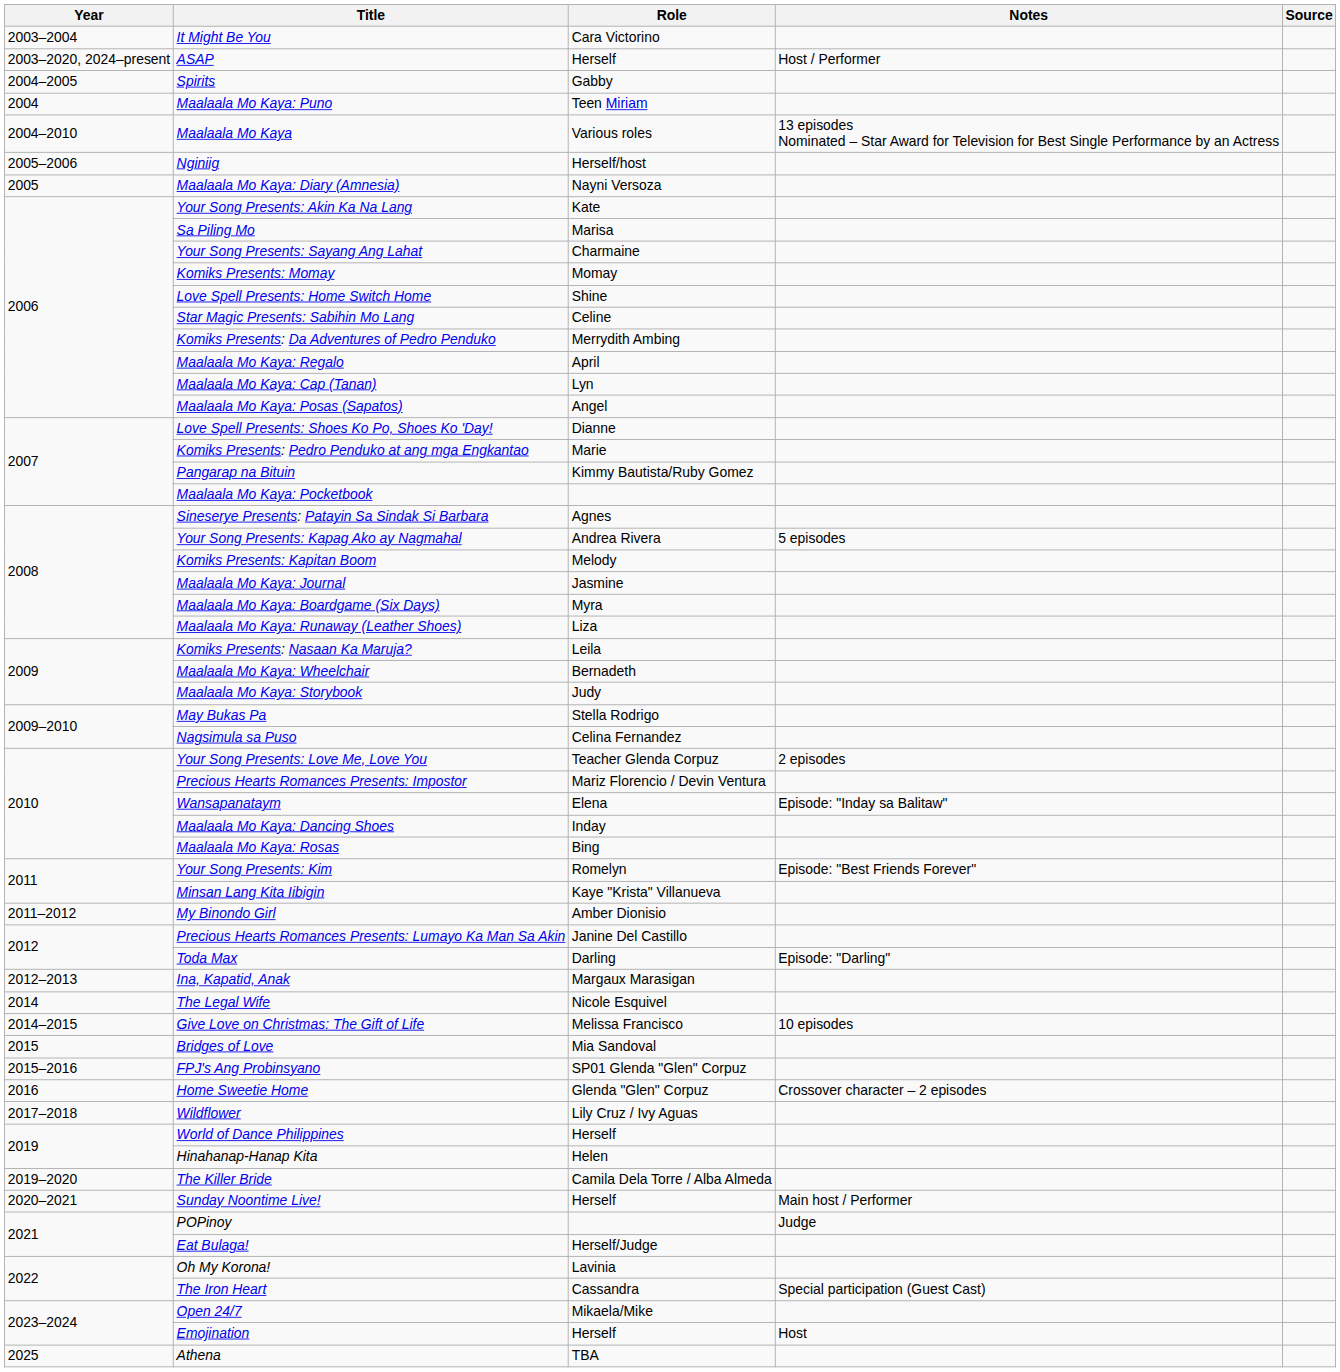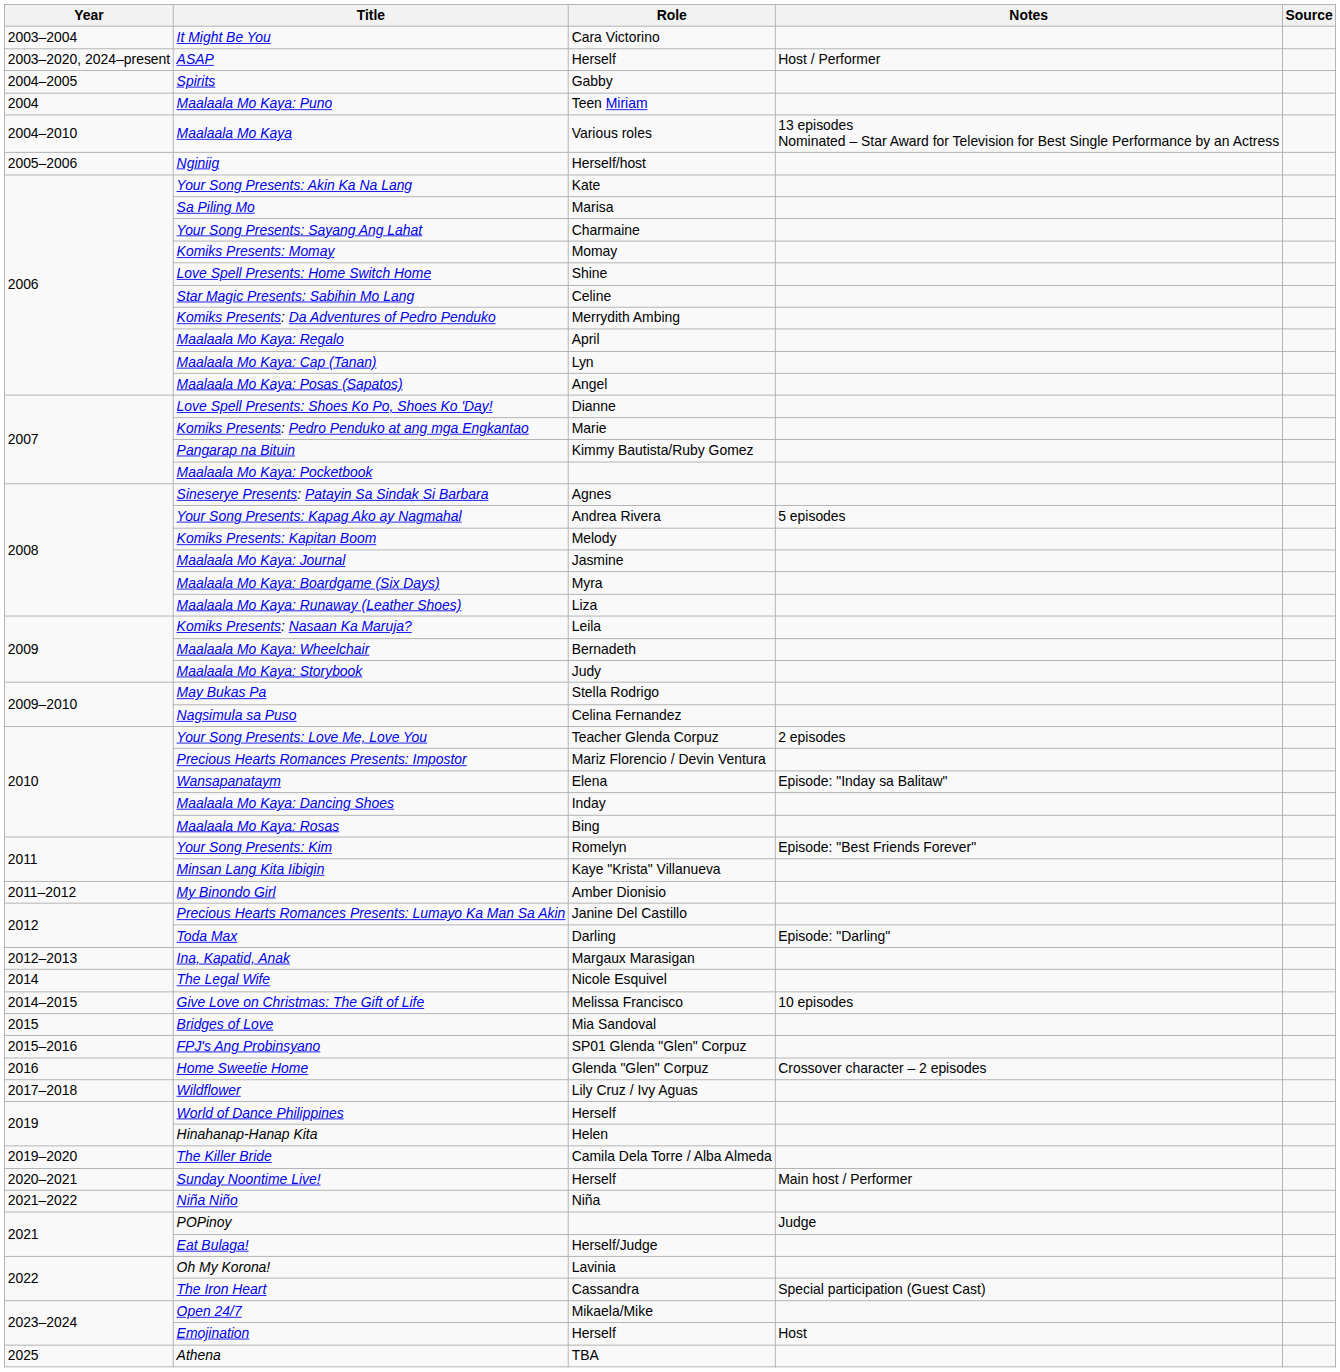 <table class="wikitable sortable">
 <tr>
 <th>Year</th>
 <th>Title</th>
 <th>Role</th>
 <th>Notes</th>
 <th>Source</th>
 </tr>
 <tr>
 <td>2003–2004</td>
 <td><em><a href='#'>It Might Be You</a></em></td>
 <td>Cara Victorino</td>
 <td></td>
 <td></td>
 </tr>
 <tr>
 <td>2003–2020, 2024–present</td>
 <td><em><a href='#'>ASAP</a></em></td>
 <td>Herself</td>
 <td>Host / Performer</td>
 <td></td>
 </tr>
 <tr>
 <td>2004–2005</td>
 <td><em><a href='#'>Spirits</a></em></td>
 <td>Gabby</td>
 <td></td>
 <td></td>
 </tr>
 <tr>
 <td>2004</td>
 <td><em><a href='#'>Maalaala Mo Kaya: Puno</a></em></td>
 <td>Teen <a href='#'>Miriam</a></td>
 <td></td>
 <td></td>
 </tr>
 <tr>
 <td>2004–2010</td>
 <td><em><a href='#'>Maalaala Mo Kaya</a></em></td>
 <td>Various roles</td>
 <td>13 episodes<br>Nominated – Star Award for Television for Best Single Performance by an Actress </td>
 <td></td>
 </tr>
 <tr>
 <td>2005–2006</td>
 <td><em><a href='#'>Nginiig</a></em></td>
 <td>Herself/host</td>
-<td></td>
-<td></td>
-</tr>
-<tr>
-<td>2005</td>
-<td><em><a href='#'>Maalaala Mo Kaya: Diary (Amnesia)</a></em></td>
-<td>Nayni Versoza</td>
 <td></td>
 <td></td>
 </tr>
 <tr>
 <td rowspan="10">2006</td>
 <td><em><a href='#'>Your Song Presents: Akin Ka Na Lang</a></em></td>
 <td>Kate</td>
 <td></td>
 <td></td>
 </tr>
 <tr>
 <td><em><a href='#'>Sa Piling Mo</a></em></td>
 <td>Marisa</td>
 <td></td>
 <td></td>
 </tr>
 <tr>
 <td><em><a href='#'>Your Song Presents: Sayang Ang Lahat</a></em></td>
 <td>Charmaine</td>
 <td></td>
 <td></td>
 </tr>
 <tr>
 <td><em><a href='#'>Komiks Presents: Momay</a></em></td>
 <td>Momay</td>
 <td></td>
 <td></td>
 </tr>
 <tr>
 <td><em><a href='#'>Love Spell Presents: Home Switch Home</a></em></td>
 <td>Shine</td>
 <td></td>
 <td></td>
 </tr>
 <tr>
 <td><em><a href='#'>Star Magic Presents: Sabihin Mo Lang</a></em></td>
 <td>Celine</td>
 <td></td>
 <td></td>
 </tr>
 <tr>
 <td><em><a href='#'>Komiks Presents</a>: <a href='#'>Da Adventures of Pedro Penduko</a></em></td>
 <td>Merrydith Ambing</td>
 <td></td>
 <td></td>
 </tr>
 <tr>
 <td><em><a href='#'>Maalaala Mo Kaya: Regalo</a></em></td>
 <td>April</td>
 <td></td>
 <td></td>
 </tr>
 <tr>
 <td><em><a href='#'>Maalaala Mo Kaya: Cap (Tanan)</a></em></td>
 <td>Lyn</td>
 <td></td>
 <td></td>
 </tr>
 <tr>
 <td><em><a href='#'>Maalaala Mo Kaya: Posas (Sapatos)</a></em></td>
 <td>Angel</td>
 <td></td>
 <td></td>
 </tr>
 <tr>
 <td rowspan="4">2007</td>
 <td><em><a href='#'>Love Spell Presents: Shoes Ko Po, Shoes Ko 'Day!</a></em></td>
 <td>Dianne</td>
 <td></td>
 <td></td>
 </tr>
 <tr>
 <td><em><a href='#'>Komiks Presents</a>: <a href='#'>Pedro Penduko at ang mga Engkantao</a></em></td>
 <td>Marie</td>
 <td></td>
 <td></td>
 </tr>
 <tr>
 <td><em><a href='#'>Pangarap na Bituin</a></em></td>
 <td>Kimmy Bautista/Ruby Gomez</td>
 <td></td>
 <td></td>
 </tr>
 <tr>
 <td><em><a href='#'>Maalaala Mo Kaya: Pocketbook</a></em></td>
 <td></td>
 <td></td>
 <td></td>
 </tr>
 <tr>
 <td rowspan="6">2008</td>
 <td><em><a href='#'>Sineserye Presents</a>: <a href='#'>Patayin Sa Sindak Si Barbara</a></em></td>
 <td>Agnes</td>
 <td></td>
 <td></td>
 </tr>
 <tr>
 <td><em><a href='#'>Your Song Presents: Kapag Ako ay Nagmahal</a></em></td>
 <td>Andrea Rivera</td>
 <td>5 episodes</td>
 <td></td>
 </tr>
 <tr>
 <td><em><a href='#'>Komiks Presents: Kapitan Boom</a></em></td>
 <td>Melody</td>
 <td></td>
 <td></td>
 </tr>
 <tr>
 <td><em><a href='#'>Maalaala Mo Kaya: Journal</a></em></td>
 <td>Jasmine</td>
 <td></td>
 <td></td>
 </tr>
 <tr>
 <td><em><a href='#'>Maalaala Mo Kaya: Boardgame (Six Days)</a></em></td>
 <td>Myra</td>
 <td></td>
 <td></td>
 </tr>
 <tr>
 <td><em><a href='#'>Maalaala Mo Kaya: Runaway (Leather Shoes)</a></em></td>
 <td>Liza</td>
 <td></td>
 <td></td>
 </tr>
 <tr>
 <td rowspan="3">2009</td>
 <td><em><a href='#'>Komiks Presents</a>: <a href='#'>Nasaan Ka Maruja?</a></em></td>
 <td>Leila</td>
 <td></td>
 <td></td>
 </tr>
 <tr>
 <td><em><a href='#'>Maalaala Mo Kaya: Wheelchair</a></em></td>
 <td>Bernadeth</td>
 <td></td>
 <td></td>
 </tr>
 <tr>
 <td><em><a href='#'>Maalaala Mo Kaya: Storybook</a></em></td>
 <td>Judy</td>
 <td></td>
 <td></td>
 </tr>
 <tr>
 <td rowspan="2">2009–2010</td>
 <td><em><a href='#'>May Bukas Pa</a></em></td>
 <td>Stella Rodrigo</td>
 <td></td>
 <td></td>
 </tr>
 <tr>
 <td><em><a href='#'>Nagsimula sa Puso</a></em></td>
 <td>Celina Fernandez</td>
 <td></td>
 <td></td>
 </tr>
 <tr>
 <td rowspan="5">2010</td>
 <td><em><a href='#'>Your Song Presents: Love Me, Love You</a></em></td>
 <td>Teacher Glenda Corpuz</td>
 <td>2 episodes</td>
 <td></td>
 </tr>
 <tr>
 <td><em><a href='#'>Precious Hearts Romances Presents: Impostor</a></em></td>
 <td>Mariz Florencio / Devin Ventura</td>
 <td></td>
 <td></td>
 </tr>
 <tr>
 <td><em><a href='#'>Wansapanataym</a></em></td>
 <td>Elena</td>
 <td>Episode: "Inday sa Balitaw"</td>
 <td></td>
 </tr>
 <tr>
 <td><em><a href='#'>Maalaala Mo Kaya: Dancing Shoes</a></em></td>
 <td>Inday</td>
 <td></td>
 <td></td>
 </tr>
 <tr>
 <td><em><a href='#'>Maalaala Mo Kaya: Rosas</a></em></td>
 <td>Bing</td>
 <td></td>
 <td></td>
 </tr>
 <tr>
 <td rowspan="2">2011</td>
 <td><em><a href='#'>Your Song Presents: Kim</a></em></td>
 <td>Romelyn</td>
 <td>Episode: "Best Friends Forever"</td>
 <td></td>
 </tr>
 <tr>
 <td><em><a href='#'>Minsan Lang Kita Iibigin</a></em></td>
 <td>Kaye "Krista" Villanueva</td>
 <td></td>
 <td></td>
 </tr>
 <tr>
 <td>2011–2012</td>
 <td><em><a href='#'>My Binondo Girl</a></em></td>
 <td>Amber Dionisio</td>
 <td></td>
 <td></td>
 </tr>
 <tr>
 <td rowspan="2">2012</td>
 <td><em><a href='#'>Precious Hearts Romances Presents: Lumayo Ka Man Sa Akin</a></em></td>
 <td>Janine Del Castillo</td>
 <td></td>
 <td></td>
 </tr>
 <tr>
 <td><em><a href='#'>Toda Max</a></em></td>
 <td>Darling</td>
 <td>Episode: "Darling"</td>
 <td></td>
 </tr>
 <tr>
 <td>2012–2013</td>
 <td><em><a href='#'>Ina, Kapatid, Anak</a></em></td>
 <td>Margaux Marasigan</td>
 <td></td>
 <td></td>
 </tr>
 <tr>
 <td>2014</td>
 <td><em><a href='#'>The Legal Wife</a></em></td>
 <td>Nicole Esquivel</td>
 <td></td>
 <td></td>
 </tr>
 <tr>
 <td>2014–2015</td>
 <td><em><a href='#'>Give Love on Christmas: The Gift of Life</a></em></td>
 <td>Melissa Francisco</td>
 <td>10 episodes</td>
 <td></td>
 </tr>
 <tr>
 <td>2015</td>
 <td><em><a href='#'>Bridges of Love</a></em></td>
 <td>Mia Sandoval</td>
 <td></td>
 <td></td>
 </tr>
 <tr>
 <td>2015–2016</td>
 <td><em><a href='#'>FPJ's Ang Probinsyano</a></em></td>
 <td>SP01 Glenda "Glen" Corpuz</td>
 <td></td>
 <td></td>
 </tr>
 <tr>
 <td>2016</td>
 <td><em><a href='#'>Home Sweetie Home</a></em></td>
 <td>Glenda "Glen" Corpuz</td>
 <td>Crossover character – 2 episodes</td>
 <td></td>
 </tr>
 <tr>
 <td>2017–2018</td>
 <td><em><a href='#'>Wildflower</a></em></td>
 <td>Lily Cruz / Ivy Aguas</td>
 <td></td>
 <td></td>
 </tr>
 <tr>
 <td rowspan="2">2019</td>
 <td><em><a href='#'>World of Dance Philippines</a></em></td>
 <td>Herself</td>
 <td></td>
 <td></td>
 </tr>
 <tr>
 <td><em>Hinahanap-Hanap Kita</em></td>
 <td>Helen</td>
 <td></td>
 <td></td>
 </tr>
 <tr>
 <td>2019–2020</td>
 <td><em><a href='#'>The Killer Bride</a></em></td>
 <td>Camila Dela Torre / Alba Almeda</td>
 <td></td>
 <td></td>
 </tr>
 <tr>
 <td>2020–2021</td>
 <td><em><a href='#'>Sunday Noontime Live!</a></em></td>
 <td>Herself</td>
 <td>Main host / Performer</td>
 <td></td>
 </tr>
 <tr>
+<td>2021–2022</td>
+<td><em><a href='#'>Niña Niño</a></em></td>
+<td>Niña</td>
+<td></td>
+<td></td>
+</tr>
+<tr>
 <td rowspan="2">2021</td>
 <td><em>POPinoy</em></td>
 <td></td>
 <td>Judge</td>
 <td></td>
 </tr>
 <tr>
 <td><em><a href='#'>Eat Bulaga!</a></em></td>
 <td>Herself/Judge</td>
 <td></td>
 <td></td>
 </tr>
 <tr>
 <td rowspan="2">2022</td>
 <td><em>Oh My Korona!</em></td>
 <td>Lavinia</td>
 <td></td>
 <td></td>
 </tr>
 <tr>
 <td><em><a href='#'>The Iron Heart</a></em></td>
 <td>Cassandra</td>
 <td>Special participation (Guest Cast)</td>
 <td></td>
 </tr>
 <tr>
 <td rowspan="2">2023–2024</td>
 <td><em><a href='#'>Open 24/7</a></em></td>
 <td>Mikaela/Mike</td>
 <td></td>
 <td></td>
 </tr>
 <tr>
 <td><em><a href='#'>Emojination</a></em></td>
 <td>Herself</td>
 <td>Host</td>
 <td></td>
 </tr>
 <tr>
 <td>2025</td>
 <td><em>Athena</em></td>
 <td>TBA</td>
 <td></td>
 <td></td>
 </tr>
 </table>
